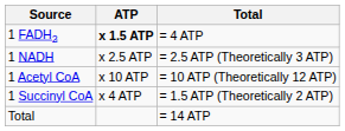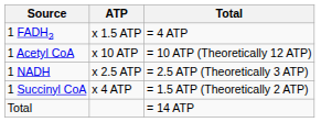 <table class="wikitable">
 <tr>
 <th>Source</th>
 <th>ATP</th>
 <th>Total</th>
 </tr>
 <tr>
 <td>1 <a href='#'>FADH<sub>2</sub></a></td>
-<td><strong>x 1.5 ATP</strong></td>
+<td>x 1.5 ATP</td>
 <td>= 4 ATP</td>
+</tr>
+<tr>
+<td>1 <a href='#'>Acetyl CoA</a></td>
+<td>x 10 ATP</td>
+<td>= 10 ATP (Theoretically 12 ATP)</td>
 </tr>
 <tr>
 <td>1 <a href='#'>NADH</a></td>
 <td>x 2.5 ATP</td>
 <td>= 2.5 ATP (Theoretically 3 ATP)</td>
-</tr>
-<tr>
-<td>1 <a href='#'>Acetyl CoA</a></td>
-<td>x 10 ATP</td>
-<td>= 10 ATP (Theoretically 12 ATP)</td>
 </tr>
 <tr>
 <td>1 <a href='#'>Succinyl CoA</a></td>
 <td>x 4 ATP</td>
 <td>= 1.5 ATP (Theoretically 2 ATP)</td>
 </tr>
 <tr>
 <td>Total</td>
 <td></td>
 <td>= 14 ATP</td>
 </tr>
 </table>
